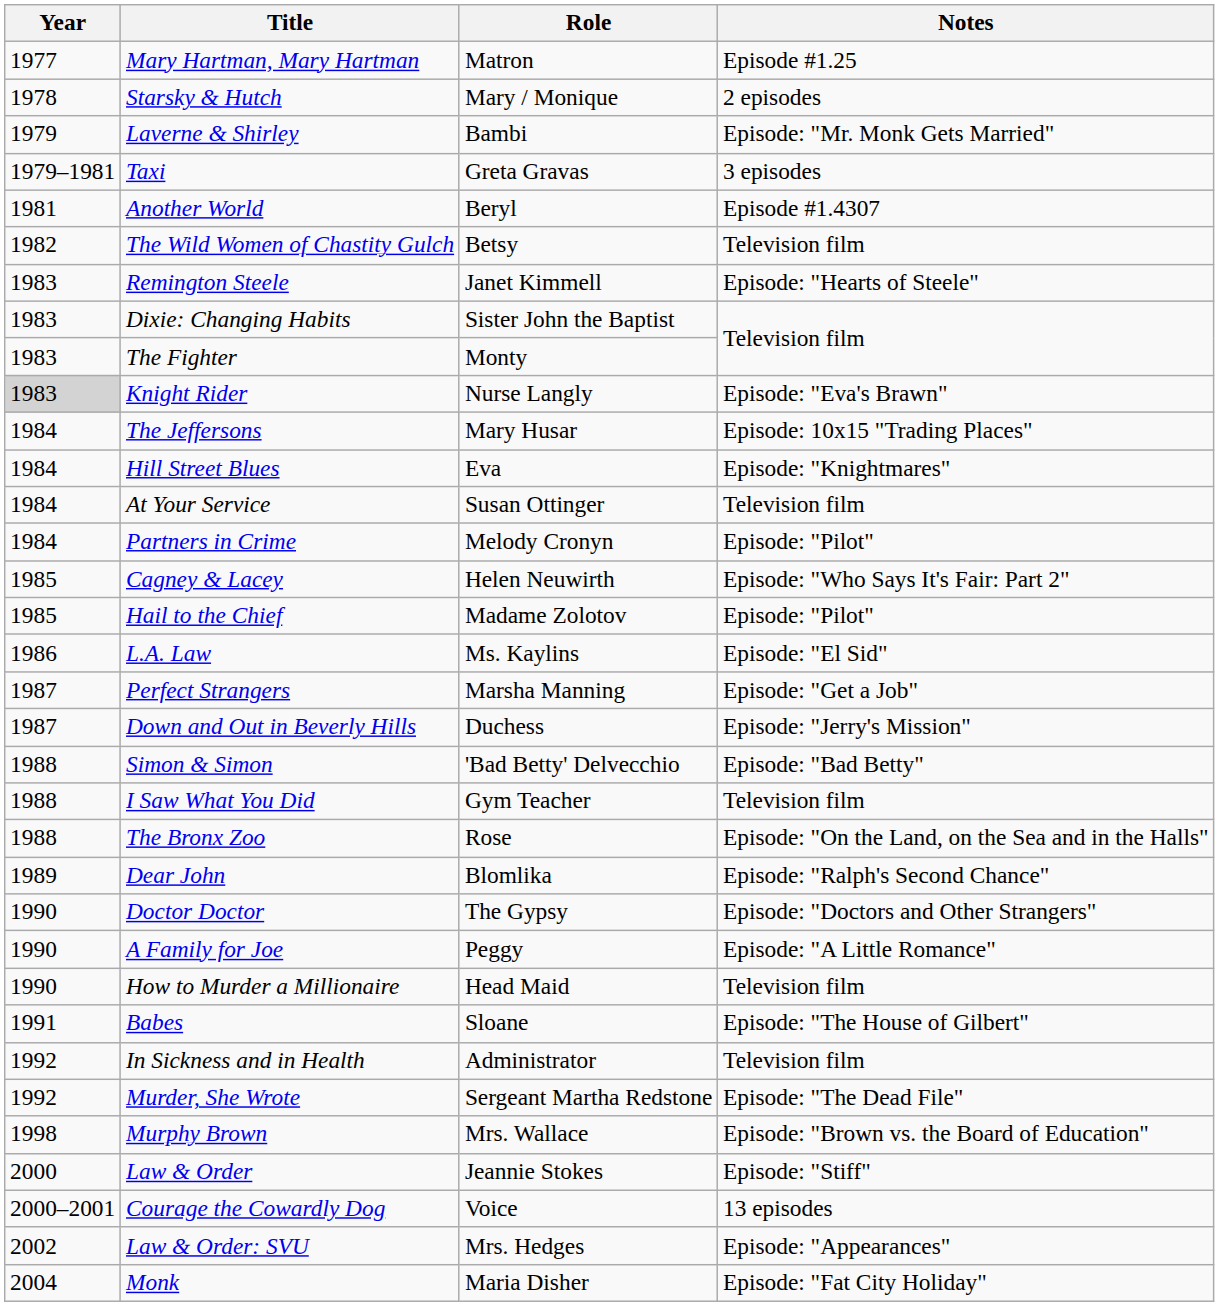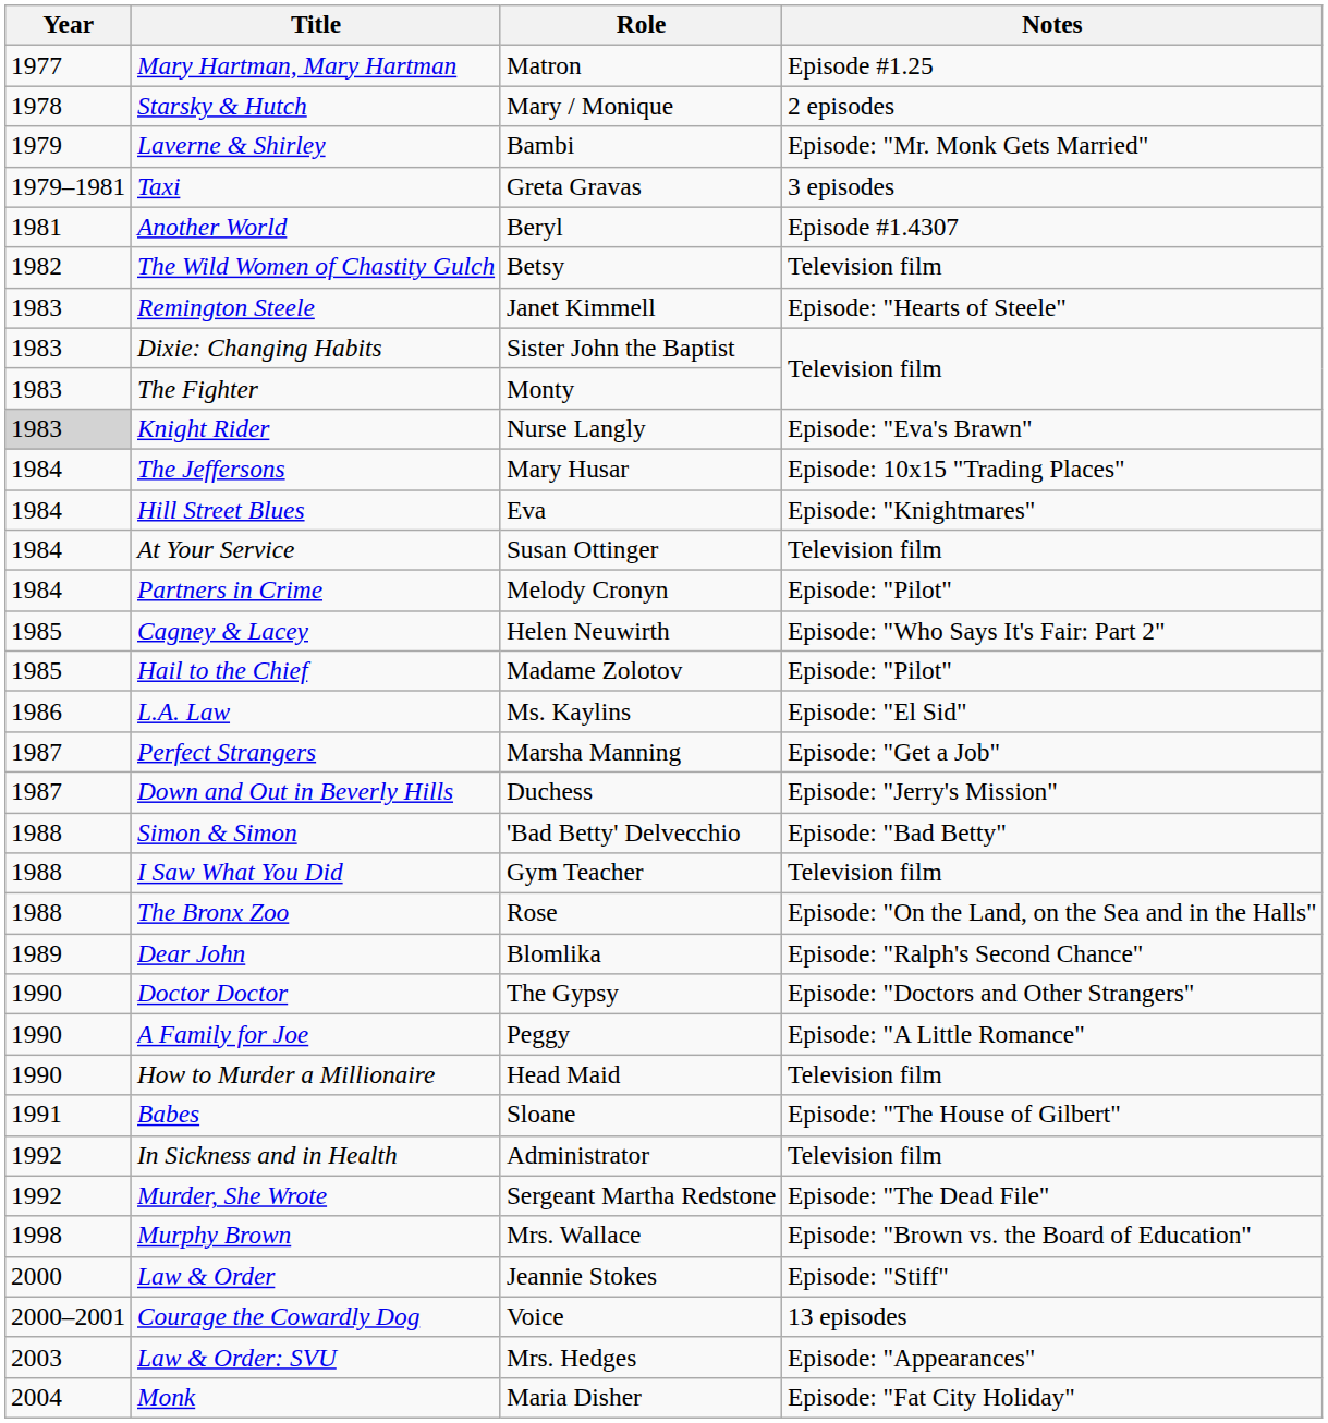 <table class="wikitable sortable">
 <tr>
 <th>Year</th>
 <th>Title</th>
 <th>Role</th>
 <th>Notes</th>
 </tr>
 <tr>
 <td>1977</td>
 <td><em><a href='#'>Mary Hartman, Mary Hartman</a></em></td>
 <td>Matron</td>
 <td>Episode #1.25</td>
 </tr>
 <tr>
 <td>1978</td>
 <td><em><a href='#'>Starsky & Hutch</a></em></td>
 <td>Mary / Monique</td>
 <td>2 episodes</td>
 </tr>
 <tr>
 <td>1979</td>
 <td><em><a href='#'>Laverne & Shirley</a></em></td>
 <td>Bambi</td>
 <td>Episode: "Mr. Monk Gets Married"</td>
 </tr>
 <tr>
 <td>1979–1981</td>
 <td><a href='#'><em>Taxi</em></a></td>
 <td>Greta Gravas</td>
 <td>3 episodes</td>
 </tr>
 <tr>
 <td>1981</td>
 <td><a href='#'><em>Another World</em></a></td>
 <td>Beryl</td>
 <td>Episode #1.4307</td>
 </tr>
 <tr>
 <td>1982</td>
 <td><em><a href='#'>The Wild Women of Chastity Gulch</a></em></td>
 <td>Betsy</td>
 <td>Television film</td>
 </tr>
 <tr>
 <td>1983</td>
 <td><em><a href='#'>Remington Steele</a></em></td>
 <td>Janet Kimmell</td>
 <td>Episode: "Hearts of Steele"</td>
 </tr>
 <tr>
 <td>1983</td>
 <td><em>Dixie: Changing Habits</em></td>
 <td>Sister John the Baptist</td>
 <td rowspan="2">Television film</td>
 </tr>
 <tr>
 <td>1983</td>
 <td><em>The Fighter</em></td>
 <td>Monty</td>
 </tr>
 <tr>
 <td style="background: lightgrey;">1983</td>
 <td><a href='#'><em>Knight Rider</em></a></td>
 <td>Nurse Langly</td>
 <td>Episode: "Eva's Brawn"</td>
 </tr>
 <tr>
 <td>1984</td>
 <td><em><a href='#'>The Jeffersons</a></em></td>
 <td>Mary Husar</td>
 <td>Episode: 10x15 "Trading Places"</td>
 </tr>
 <tr>
 <td>1984</td>
 <td><em><a href='#'>Hill Street Blues</a></em></td>
 <td>Eva</td>
 <td>Episode: "Knightmares"</td>
 </tr>
 <tr>
 <td>1984</td>
 <td><em>At Your Service</em></td>
 <td>Susan Ottinger</td>
 <td>Television film</td>
 </tr>
 <tr>
 <td>1984</td>
 <td><a href='#'><em>Partners in Crime</em></a></td>
 <td>Melody Cronyn</td>
 <td>Episode: "Pilot"</td>
 </tr>
 <tr>
 <td>1985</td>
 <td><em><a href='#'>Cagney & Lacey</a></em></td>
 <td>Helen Neuwirth</td>
 <td>Episode: "Who Says It's Fair: Part 2"</td>
 </tr>
 <tr>
 <td>1985</td>
 <td><a href='#'><em>Hail to the Chief</em></a></td>
 <td>Madame Zolotov</td>
 <td>Episode: "Pilot"</td>
 </tr>
 <tr>
 <td>1986</td>
 <td><em><a href='#'>L.A. Law</a></em></td>
 <td>Ms. Kaylins</td>
 <td>Episode: "El Sid"</td>
 </tr>
 <tr>
 <td>1987</td>
 <td><a href='#'><em>Perfect Strangers</em></a></td>
 <td>Marsha Manning</td>
 <td>Episode: "Get a Job"</td>
 </tr>
 <tr>
 <td>1987</td>
 <td><a href='#'><em>Down and Out in Beverly Hills</em></a></td>
 <td>Duchess</td>
 <td>Episode: "Jerry's Mission"</td>
 </tr>
 <tr>
 <td>1988</td>
 <td><em><a href='#'>Simon & Simon</a></em></td>
 <td>'Bad Betty' Delvecchio</td>
 <td>Episode: "Bad Betty"</td>
 </tr>
 <tr>
 <td>1988</td>
 <td><a href='#'><em>I Saw What You Did</em></a></td>
 <td>Gym Teacher</td>
 <td>Television film</td>
 </tr>
 <tr>
 <td>1988</td>
 <td><a href='#'><em>The Bronx Zoo</em></a></td>
 <td>Rose</td>
 <td>Episode: "On the Land, on the Sea and in the Halls"</td>
 </tr>
 <tr>
 <td>1989</td>
 <td><a href='#'><em>Dear John</em></a></td>
 <td>Blomlika</td>
 <td>Episode: "Ralph's Second Chance"</td>
 </tr>
 <tr>
 <td>1990</td>
 <td><a href='#'><em>Doctor Doctor</em></a></td>
 <td>The Gypsy</td>
 <td>Episode: "Doctors and Other Strangers"</td>
 </tr>
 <tr>
 <td>1990</td>
 <td><em><a href='#'>A Family for Joe</a></em></td>
 <td>Peggy</td>
 <td>Episode: "A Little Romance"</td>
 </tr>
 <tr>
 <td>1990</td>
 <td><em>How to Murder a Millionaire</em></td>
 <td>Head Maid</td>
 <td>Television film</td>
 </tr>
 <tr>
 <td>1991</td>
 <td><a href='#'><em>Babes</em></a></td>
 <td>Sloane</td>
 <td>Episode: "The House of Gilbert"</td>
 </tr>
 <tr>
 <td>1992</td>
 <td><em>In Sickness and in Health</em></td>
 <td>Administrator</td>
 <td>Television film</td>
 </tr>
 <tr>
 <td>1992</td>
 <td><em><a href='#'>Murder, She Wrote</a></em></td>
 <td>Sergeant Martha Redstone</td>
 <td>Episode: "The Dead File"</td>
 </tr>
 <tr>
 <td>1998</td>
 <td><em><a href='#'>Murphy Brown</a></em></td>
 <td>Mrs. Wallace</td>
 <td>Episode: "Brown vs. the Board of Education"</td>
 </tr>
 <tr>
 <td>2000</td>
 <td><em><a href='#'>Law & Order</a></em></td>
 <td>Jeannie Stokes</td>
 <td>Episode: "Stiff"</td>
 </tr>
 <tr>
 <td>2000–2001</td>
 <td><em><a href='#'>Courage the Cowardly Dog</a></em></td>
 <td>Voice</td>
 <td>13 episodes</td>
 </tr>
 <tr>
-<td>2002</td>
+<td>2003</td>
 <td><a href='#'><em>Law & Order: SVU</em></a></td>
 <td>Mrs. Hedges</td>
 <td>Episode: "Appearances"</td>
 </tr>
 <tr>
 <td>2004</td>
 <td><a href='#'><em>Monk</em></a></td>
 <td>Maria Disher</td>
 <td>Episode: "Fat City Holiday"</td>
 </tr>
 </table>
